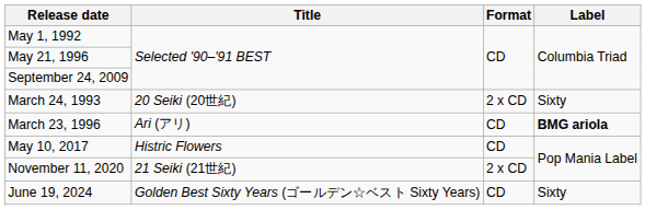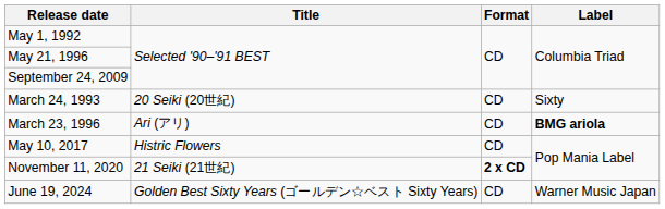 <table class="wikitable">
 <tr>
 <th>Release date</th>
 <th>Title</th>
 <th>Format</th>
 <th>Label</th>
 </tr>
 <tr>
 <td>May 1, 1992</td>
 <td rowspan="3"><em>Selected '90–'91 BEST</em></td>
 <td rowspan="3">CD</td>
 <td rowspan="3">Columbia Triad</td>
 </tr>
 <tr>
 <td>May 21, 1996</td>
 </tr>
 <tr>
 <td>September 24, 2009</td>
 </tr>
 <tr>
 <td>March 24, 1993</td>
 <td><em>20 Seiki</em> (20世紀)</td>
-<td>2 x CD</td>
+<td>CD</td>
 <td>Sixty</td>
 </tr>
 <tr>
 <td>March 23, 1996</td>
 <td><em>Ari</em> (アリ)</td>
 <td>CD</td>
 <td><strong>BMG ariola</strong></td>
 </tr>
 <tr>
 <td>May 10, 2017</td>
 <td><em>Histric Flowers</em></td>
 <td>CD</td>
 <td rowspan="2">Pop Mania Label</td>
 </tr>
 <tr>
 <td>November 11, 2020</td>
 <td><em>21 Seiki</em> (21世紀)</td>
-<td>2 x CD</td>
+<td><strong>2 x CD</strong></td>
 </tr>
 <tr>
 <td>June 19, 2024</td>
 <td><em>Golden Best Sixty Years</em>  (ゴールデン☆ベスト Sixty Years)</td>
 <td>CD</td>
-<td>Sixty</td>
+<td>Warner Music Japan</td>
 </tr>
 </table>
